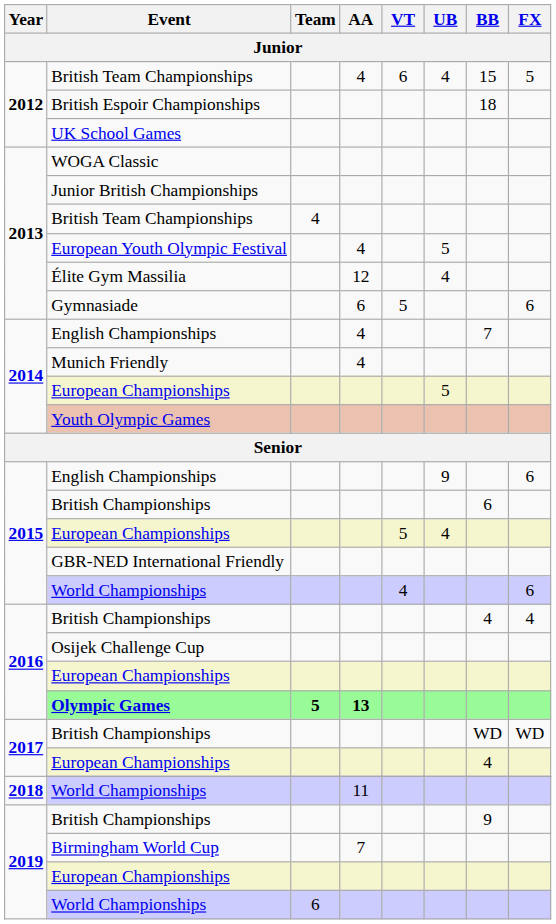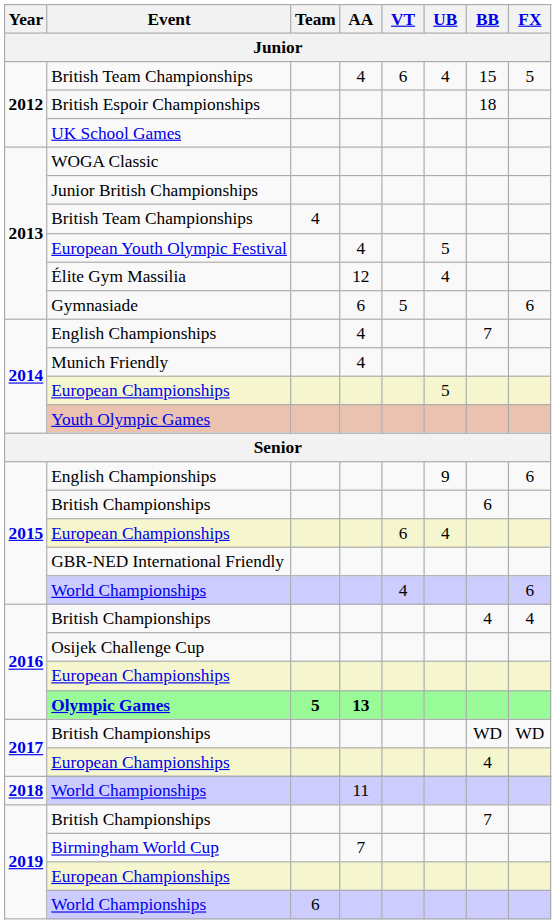 <table class="wikitable" style="text-align:center; font-size:95%;">
 <tr>
 <th align=center>Year</th>
 <th align=center>Event</th>
 <th style="width:30px;">Team</th>
 <th style="width:30px;">AA</th>
 <th style="width:30px;"><a href='#'>VT</a></th>
 <th style="width:30px;"><a href='#'>UB</a></th>
 <th style="width:30px;"><a href='#'>BB</a></th>
 <th style="width:30px;"><a href='#'>FX</a></th>
 </tr>
 <tr>
 <th colspan="8"><strong>Junior</strong></th>
 </tr>
 <tr>
 <td rowspan="3"><strong>2012</strong></td>
 <td align="left">British Team Championships</td>
 <td></td>
 <td>4</td>
 <td>6</td>
 <td>4</td>
 <td>15</td>
 <td>5</td>
 </tr>
 <tr>
 <td align="left">British Espoir Championships</td>
 <td></td>
 <td></td>
 <td></td>
 <td></td>
 <td>18</td>
 <td></td>
 </tr>
 <tr>
 <td align="left"><a href='#'>UK School Games</a></td>
 <td></td>
 <td></td>
 <td></td>
 <td></td>
 <td></td>
 <td></td>
 </tr>
 <tr>
 <td rowspan="6"><strong>2013</strong></td>
 <td align="left">WOGA Classic</td>
 <td></td>
 <td></td>
 <td></td>
 <td></td>
 <td></td>
 <td></td>
 </tr>
 <tr>
 <td align="left">Junior British Championships</td>
 <td></td>
 <td></td>
 <td></td>
 <td></td>
 <td></td>
 <td></td>
 </tr>
 <tr>
 <td align="left">British Team Championships</td>
 <td>4</td>
 <td></td>
 <td></td>
 <td></td>
 <td></td>
 <td></td>
 </tr>
 <tr>
 <td align="left"><a href='#'>European Youth Olympic Festival</a></td>
 <td></td>
 <td>4</td>
 <td></td>
 <td>5</td>
 <td></td>
 <td></td>
 </tr>
 <tr>
 <td align="left">Élite Gym Massilia</td>
 <td></td>
 <td>12</td>
 <td></td>
 <td>4</td>
 <td></td>
 <td></td>
 </tr>
 <tr>
 <td align="left">Gymnasiade</td>
 <td></td>
 <td>6</td>
 <td>5</td>
 <td></td>
 <td></td>
 <td>6</td>
 </tr>
 <tr>
 <td rowspan="4"><strong><a href='#'>2014</a></strong></td>
 <td align="left">English Championships</td>
 <td></td>
 <td>4</td>
 <td></td>
 <td></td>
 <td>7</td>
 <td></td>
 </tr>
 <tr>
 <td align="left">Munich Friendly</td>
 <td></td>
 <td>4</td>
 <td></td>
 <td></td>
 <td></td>
 <td></td>
 </tr>
 <tr bgcolor=#F5F6CE>
 <td align="left"><a href='#'>European Championships</a></td>
 <td></td>
 <td></td>
 <td></td>
 <td>5</td>
 <td></td>
 <td></td>
 </tr>
 <tr bgcolor=#EBC2AF>
 <td align=left><a href='#'>Youth Olympic Games</a></td>
 <td></td>
 <td></td>
 <td></td>
 <td></td>
 <td></td>
 <td></td>
 </tr>
 <tr>
 <th colspan="8"><strong>Senior</strong></th>
 </tr>
 <tr>
 <td rowspan="5"><strong><a href='#'>2015</a></strong></td>
 <td align=left>English Championships</td>
 <td></td>
 <td></td>
 <td></td>
 <td>9</td>
 <td></td>
 <td>6</td>
 </tr>
 <tr>
 <td align=left>British Championships</td>
 <td></td>
 <td></td>
 <td></td>
 <td></td>
 <td>6</td>
 <td></td>
 </tr>
 <tr bgcolor=#F5F6CE>
 <td align=left><a href='#'>European Championships</a></td>
 <td></td>
 <td></td>
-<td>5</td>
+<td>6</td>
 <td>4</td>
 <td></td>
 <td></td>
 </tr>
 <tr>
 <td align=left>GBR-NED International Friendly</td>
 <td></td>
 <td></td>
 <td></td>
 <td></td>
 <td></td>
 <td></td>
 </tr>
 <tr bgcolor=#CCCCFF>
 <td align=left><a href='#'>World Championships</a></td>
 <td></td>
 <td></td>
 <td>4</td>
 <td></td>
 <td></td>
 <td>6</td>
 </tr>
 <tr>
 <td rowspan="4"><strong><a href='#'>2016</a></strong></td>
 <td align=left>British Championships</td>
 <td></td>
 <td></td>
 <td></td>
 <td></td>
 <td>4</td>
 <td>4</td>
 </tr>
 <tr>
 <td align=left>Osijek Challenge Cup</td>
 <td></td>
 <td></td>
 <td></td>
 <td></td>
 <td></td>
 <td></td>
 </tr>
 <tr bgcolor=#F5F6CE>
 <td align=left><a href='#'>European Championships</a></td>
 <td></td>
 <td></td>
 <td></td>
 <td></td>
 <td></td>
 <td></td>
 </tr>
 <tr bgcolor=98FB98>
 <td align=left><strong><a href='#'>Olympic Games</a></strong></td>
 <td><strong>5</strong></td>
 <td><strong>13</strong></td>
 <td></td>
 <td></td>
 <td></td>
 <td></td>
 </tr>
 <tr>
 <td rowspan="2"><strong><a href='#'>2017</a></strong></td>
 <td align=left>British Championships</td>
 <td></td>
 <td></td>
 <td></td>
 <td></td>
 <td>WD</td>
 <td>WD</td>
 </tr>
 <tr bgcolor=F5F6CE>
 <td align=left><a href='#'>European Championships</a></td>
 <td></td>
 <td></td>
 <td></td>
 <td></td>
 <td>4</td>
 <td></td>
 </tr>
 <tr>
 <td rowspan="2"><strong><a href='#'>2018</a></strong></td>
 </tr>
 <tr bgcolor=#CCCCFF>
 <td align=left><a href='#'>World Championships</a></td>
 <td></td>
 <td>11</td>
 <td></td>
 <td></td>
 <td></td>
 <td></td>
 </tr>
 <tr>
 <td rowspan="4"><strong><a href='#'>2019</a></strong></td>
 <td align=left>British Championships</td>
 <td></td>
 <td></td>
 <td></td>
 <td></td>
-<td>9</td>
+<td>7</td>
 <td></td>
 </tr>
 <tr>
 <td align=left><a href='#'>Birmingham World Cup</a></td>
 <td></td>
 <td>7</td>
 <td></td>
 <td></td>
 <td></td>
 <td></td>
 </tr>
 <tr bgcolor=#F5F6CE>
 <td align=left><a href='#'>European Championships</a></td>
 <td></td>
 <td></td>
 <td></td>
 <td></td>
 <td></td>
 <td></td>
 </tr>
 <tr bgcolor=#CCCCFF>
 <td align=left><a href='#'>World Championships</a></td>
 <td>6</td>
 <td></td>
 <td></td>
 <td></td>
 <td></td>
 <td></td>
 </tr>
 </table>
